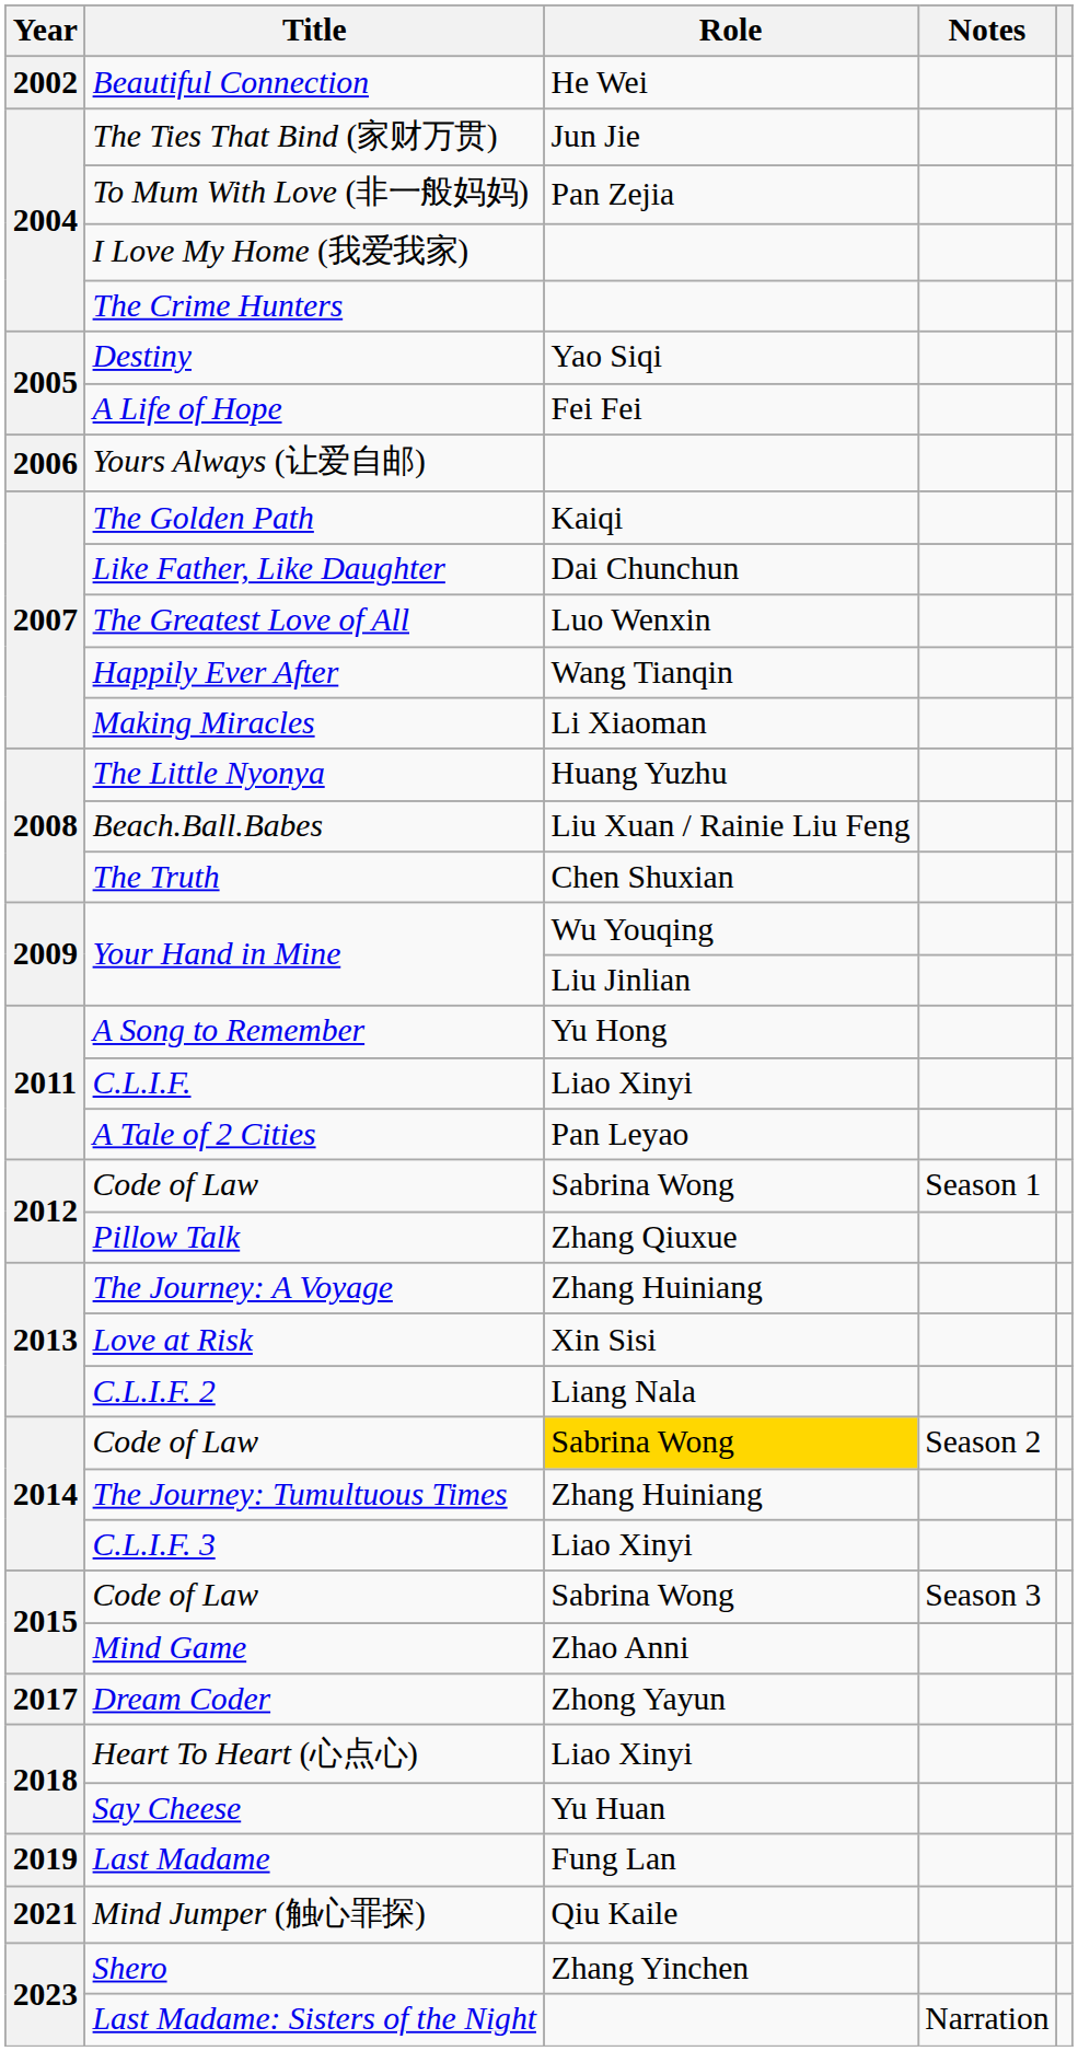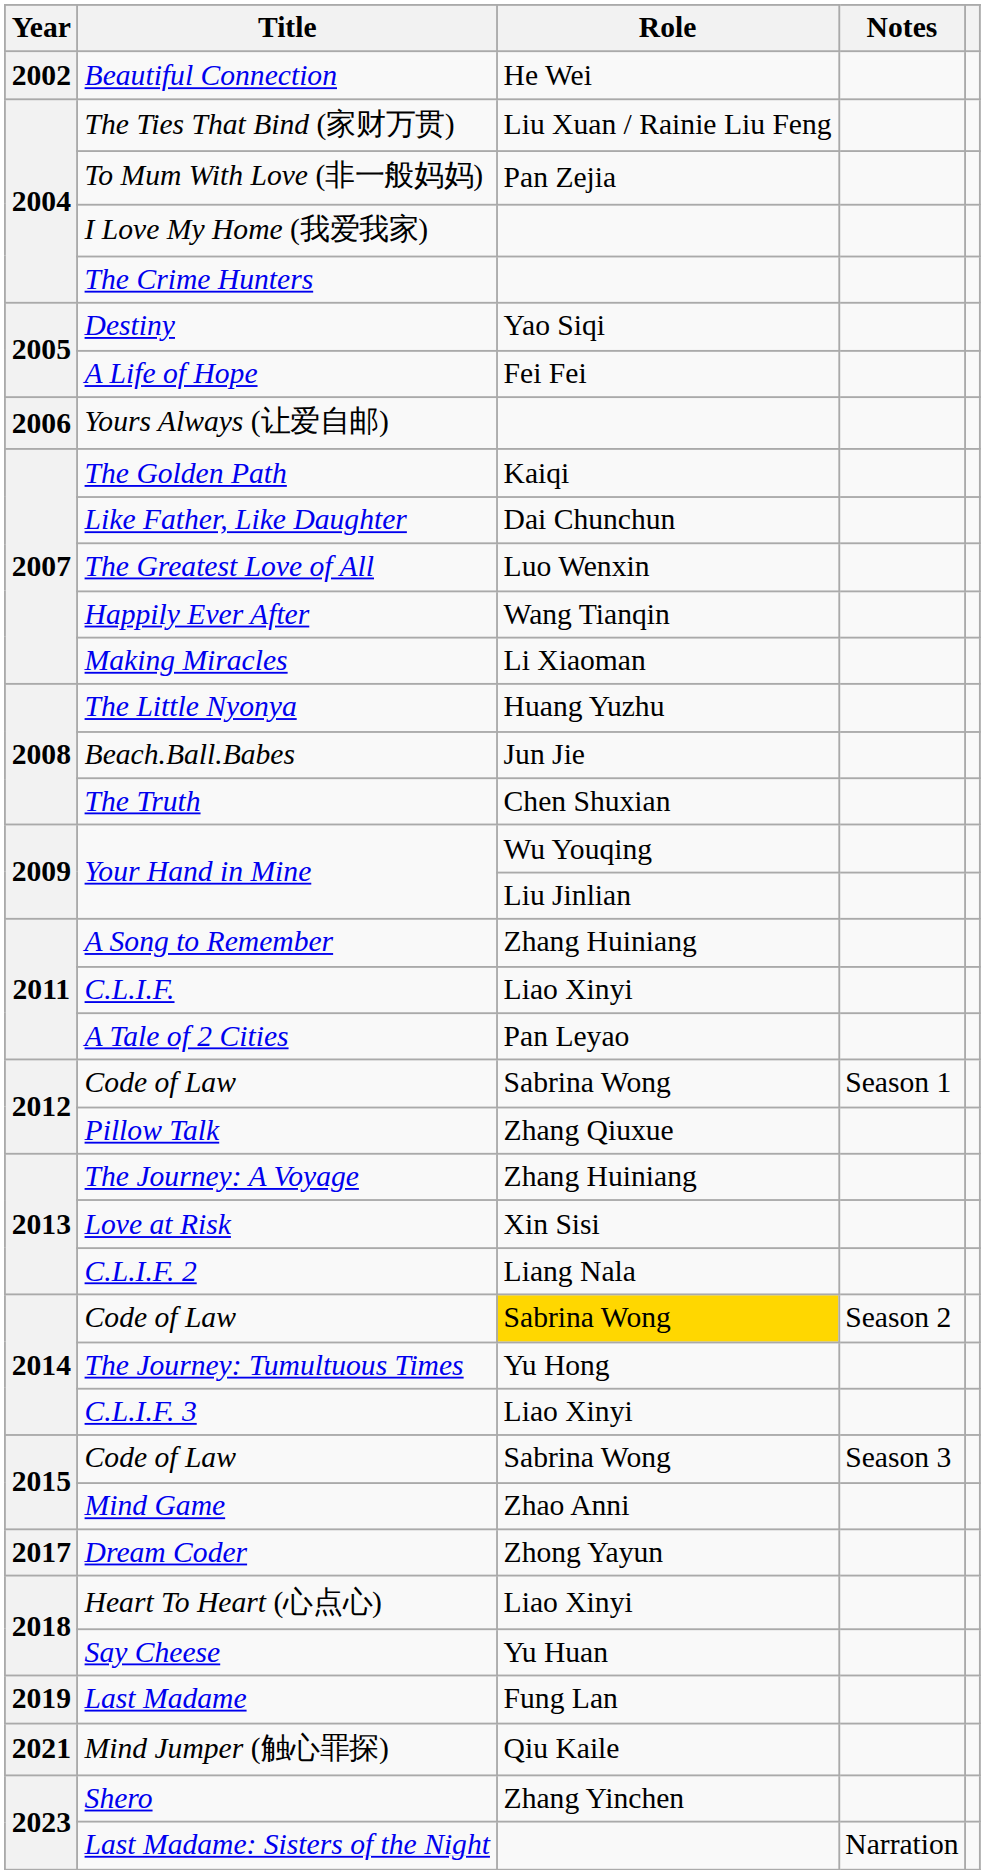 <table class="wikitable sortable plainrowheaders">
 <tr>
 <th scope="col">Year</th>
 <th scope="col">Title</th>
 <th scope="col">Role</th>
 <th scope="col" class="unsortable">Notes</th>
 <th scope="col" class="unsortable"></th>
 </tr>
 <tr>
 <th scope="row" rowspan="1">2002</th>
 <td><em><a href='#'>Beautiful Connection</a></em></td>
 <td>He Wei</td>
 <td></td>
 <td></td>
 </tr>
 <tr>
 <th scope="row" rowspan="4">2004</th>
 <td><em>The Ties That Bind</em> (家财万贯)</td>
-<td>Jun Jie</td>
+<td>Liu Xuan / Rainie Liu Feng</td>
 <td></td>
 <td></td>
 </tr>
 <tr>
 <td><em>To Mum With Love</em> (非一般妈妈)</td>
 <td>Pan Zejia</td>
 <td></td>
 <td></td>
 </tr>
 <tr>
 <td><em>I Love My Home</em> (我爱我家)</td>
 <td></td>
 <td></td>
 <td></td>
 </tr>
 <tr>
 <td><em><a href='#'>The Crime Hunters</a></em></td>
 <td></td>
 <td></td>
 <td></td>
 </tr>
 <tr>
 <th scope="row" rowspan="2">2005</th>
 <td><em><a href='#'>Destiny</a></em></td>
 <td>Yao Siqi</td>
 <td></td>
 <td></td>
 </tr>
 <tr>
 <td><em><a href='#'>A Life of Hope</a></em></td>
 <td>Fei Fei</td>
 <td></td>
 <td></td>
 </tr>
 <tr>
 <th scope="row" rowspan="1">2006</th>
 <td><em>Yours Always</em> (让爱自邮)</td>
 <td></td>
 <td></td>
 <td></td>
 </tr>
 <tr>
 <th scope="row" rowspan="5">2007</th>
 <td><em><a href='#'>The Golden Path</a></em></td>
 <td>Kaiqi</td>
 <td></td>
 <td></td>
 </tr>
 <tr>
 <td><em><a href='#'>Like Father, Like Daughter</a></em></td>
 <td>Dai Chunchun</td>
 <td></td>
 <td></td>
 </tr>
 <tr>
 <td><em><a href='#'>The Greatest Love of All</a></em></td>
 <td>Luo Wenxin</td>
 <td></td>
 <td></td>
 </tr>
 <tr>
 <td><em><a href='#'>Happily Ever After</a></em></td>
 <td>Wang Tianqin</td>
 <td></td>
 <td></td>
 </tr>
 <tr>
 <td><em><a href='#'>Making Miracles</a></em></td>
 <td>Li Xiaoman</td>
 <td></td>
 <td></td>
 </tr>
 <tr>
 <th scope="row" rowspan="3">2008</th>
 <td><em><a href='#'>The Little Nyonya</a></em></td>
 <td>Huang Yuzhu</td>
 <td></td>
 <td></td>
 </tr>
 <tr>
 <td><em>Beach.Ball.Babes</em></td>
-<td>Liu Xuan / Rainie Liu Feng</td>
+<td>Jun Jie</td>
 <td></td>
 <td></td>
 </tr>
 <tr>
 <td><em><a href='#'>The Truth</a></em></td>
 <td>Chen Shuxian</td>
 <td></td>
 <td></td>
 </tr>
 <tr>
 <th scope="row" rowspan="2">2009</th>
 <td rowspan="2"><em><a href='#'>Your Hand in Mine</a></em></td>
 <td>Wu Youqing</td>
 <td></td>
 <td></td>
 </tr>
 <tr>
 <td>Liu Jinlian</td>
 <td></td>
 <td></td>
 </tr>
 <tr>
 <th scope="row" rowspan="3">2011</th>
 <td><em><a href='#'>A Song to Remember</a></em></td>
-<td>Yu Hong</td>
+<td>Zhang Huiniang</td>
 <td></td>
 <td></td>
 </tr>
 <tr>
 <td><em><a href='#'>C.L.I.F.</a></em></td>
 <td>Liao Xinyi</td>
 <td></td>
 <td></td>
 </tr>
 <tr>
 <td><em><a href='#'>A Tale of 2 Cities</a></em></td>
 <td>Pan Leyao</td>
 <td></td>
 <td></td>
 </tr>
 <tr>
 <th scope="row" rowspan="2">2012</th>
 <td><em>Code of Law</em></td>
 <td>Sabrina Wong</td>
 <td>Season 1</td>
 <td></td>
 </tr>
 <tr>
 <td><em><a href='#'>Pillow Talk</a></em></td>
 <td>Zhang Qiuxue</td>
 <td></td>
 <td></td>
 </tr>
 <tr>
 <th scope="row" rowspan="3">2013</th>
 <td><em><a href='#'>The Journey: A Voyage</a></em></td>
 <td>Zhang Huiniang</td>
 <td></td>
 <td></td>
 </tr>
 <tr>
 <td><em><a href='#'>Love at Risk</a></em></td>
 <td>Xin Sisi</td>
 <td></td>
 <td></td>
 </tr>
 <tr>
 <td><em><a href='#'>C.L.I.F. 2</a></em></td>
 <td>Liang Nala</td>
 <td></td>
 <td></td>
 </tr>
 <tr>
 <th scope="row" rowspan="3">2014</th>
 <td><em>Code of Law</em></td>
 <td style="background: gold;">Sabrina Wong</td>
 <td>Season 2</td>
 <td></td>
 </tr>
 <tr>
 <td><em><a href='#'>The Journey: Tumultuous Times</a></em></td>
-<td>Zhang Huiniang</td>
+<td>Yu Hong</td>
 <td></td>
 <td></td>
 </tr>
 <tr>
 <td><em><a href='#'>C.L.I.F. 3</a></em></td>
 <td>Liao Xinyi</td>
 <td></td>
 <td></td>
 </tr>
 <tr>
 <th scope="row" rowspan="2">2015</th>
 <td><em>Code of Law</em></td>
 <td>Sabrina Wong</td>
 <td>Season 3</td>
 <td></td>
 </tr>
 <tr>
 <td><em><a href='#'>Mind Game</a></em></td>
 <td>Zhao Anni</td>
 <td></td>
 <td></td>
 </tr>
 <tr>
 <th scope="row" rowspan="1">2017</th>
 <td><em><a href='#'>Dream Coder</a></em></td>
 <td>Zhong Yayun</td>
 <td></td>
 <td></td>
 </tr>
 <tr>
 <th scope="row" rowspan="2">2018</th>
 <td><em>Heart To Heart</em> (心点心)</td>
 <td>Liao Xinyi</td>
 <td></td>
 <td></td>
 </tr>
 <tr>
 <td><em><a href='#'>Say Cheese</a></em></td>
 <td>Yu Huan</td>
 <td></td>
 <td></td>
 </tr>
 <tr>
 <th scope="row" rowspan="1">2019</th>
 <td><em><a href='#'>Last Madame</a></em></td>
 <td>Fung Lan</td>
 <td></td>
 <td></td>
 </tr>
 <tr>
 <th scope="row" rowspan="1">2021</th>
 <td><em>Mind Jumper</em> (触心罪探)</td>
 <td>Qiu Kaile</td>
 <td></td>
 <td></td>
 </tr>
 <tr>
 <th scope="row" rowspan="2">2023</th>
 <td><em><a href='#'>Shero</a></em></td>
 <td>Zhang Yinchen</td>
 <td></td>
 <td></td>
 </tr>
 <tr>
 <td><em><a href='#'>Last Madame: Sisters of the Night</a></em></td>
 <td></td>
 <td>Narration</td>
 <td></td>
 </tr>
 </table>
